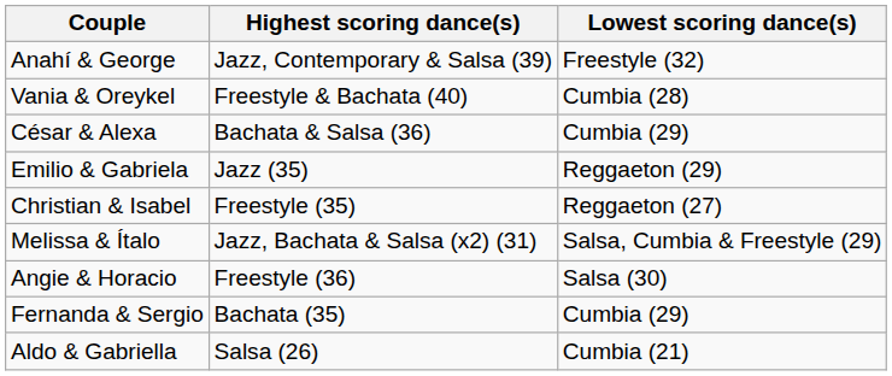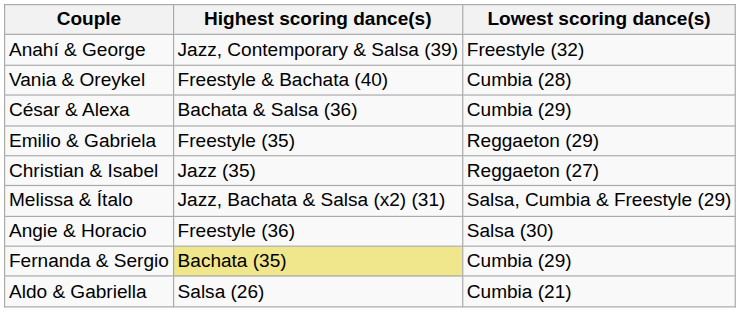 <table class="wikitable">
 <tr>
 <th>Couple</th>
 <th>Highest scoring dance(s)</th>
 <th>Lowest scoring dance(s)</th>
 </tr>
 <tr>
 <td>Anahí & George</td>
 <td>Jazz, Contemporary & Salsa (39)</td>
 <td>Freestyle (32)</td>
 </tr>
 <tr>
 <td>Vania & Oreykel</td>
 <td>Freestyle & Bachata (40)</td>
 <td>Cumbia (28)</td>
 </tr>
 <tr>
 <td>César & Alexa</td>
 <td>Bachata & Salsa (36)</td>
 <td>Cumbia (29)</td>
 </tr>
 <tr>
 <td>Emilio & Gabriela</td>
-<td>Jazz (35)</td>
+<td>Freestyle (35)</td>
 <td>Reggaeton (29)</td>
 </tr>
 <tr>
 <td>Christian & Isabel</td>
-<td>Freestyle (35)</td>
+<td>Jazz (35)</td>
 <td>Reggaeton (27)</td>
 </tr>
 <tr>
 <td>Melissa & Ítalo</td>
 <td>Jazz, Bachata & Salsa (x2) (31)</td>
 <td>Salsa, Cumbia & Freestyle (29)</td>
 </tr>
 <tr>
 <td>Angie & Horacio</td>
 <td>Freestyle (36)</td>
 <td>Salsa (30)</td>
 </tr>
 <tr>
 <td>Fernanda & Sergio</td>
-<td>Bachata (35)</td>
+<td style="background: khaki;">Bachata (35)</td>
 <td>Cumbia (29)</td>
 </tr>
 <tr>
 <td>Aldo & Gabriella</td>
 <td>Salsa (26)</td>
 <td>Cumbia (21)</td>
 </tr>
 </table>
